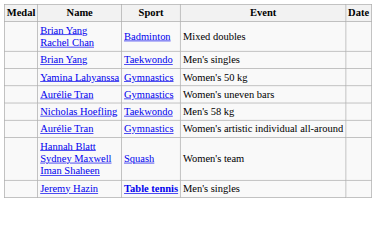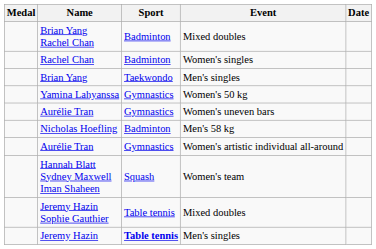 <table class="wikitable sortable" style="font-size:95%">
 <tr>
 <th>Medal</th>
 <th>Name</th>
 <th>Sport</th>
 <th>Event</th>
 <th>Date</th>
 </tr>
 <tr>
 <td></td>
 <td><a href='#'>Brian Yang</a><br><a href='#'>Rachel Chan</a></td>
 <td><a href='#'>Badminton</a></td>
 <td>Mixed doubles</td>
+<td></td>
+</tr>
+<tr>
+<td></td>
+<td><a href='#'>Rachel Chan</a></td>
+<td><a href='#'>Badminton</a></td>
+<td>Women's singles</td>
 <td></td>
 </tr>
 <tr>
 <td></td>
 <td><a href='#'>Brian Yang</a></td>
 <td><a href='#'>Taekwondo</a></td>
 <td>Men's singles</td>
 <td></td>
 </tr>
 <tr>
 <td></td>
 <td><a href='#'>Yamina Lahyanssa</a></td>
 <td><a href='#'>Gymnastics</a></td>
 <td>Women's 50 kg</td>
 <td></td>
 </tr>
 <tr>
 <td></td>
 <td><a href='#'>Aurélie Tran</a></td>
 <td><a href='#'>Gymnastics</a></td>
 <td>Women's uneven bars</td>
 <td></td>
 </tr>
 <tr>
 <td></td>
 <td><a href='#'>Nicholas Hoefling</a></td>
-<td><a href='#'>Taekwondo</a></td>
+<td><a href='#'>Badminton</a></td>
 <td>Men's 58 kg</td>
 <td></td>
 </tr>
 <tr>
 <td></td>
 <td><a href='#'>Aurélie Tran</a></td>
 <td><a href='#'>Gymnastics</a></td>
 <td>Women's artistic individual all-around</td>
 <td></td>
 </tr>
 <tr>
 <td></td>
 <td><a href='#'>Hannah Blatt</a><br><a href='#'>Sydney Maxwell</a><br><a href='#'>Iman Shaheen</a></td>
 <td><a href='#'>Squash</a></td>
 <td>Women's team</td>
 <td></td>
 </tr>
 <tr>
 <td></td>
+<td><a href='#'>Jeremy Hazin</a><br><a href='#'>Sophie Gauthier</a></td>
+<td><a href='#'>Table tennis</a></td>
+<td>Mixed doubles</td>
+<td></td>
+</tr>
+<tr>
+<td></td>
 <td><a href='#'>Jeremy Hazin</a></td>
 <td><strong><a href='#'>Table tennis</a></strong></td>
 <td>Men's singles</td>
 <td></td>
 </tr>
 </table>
